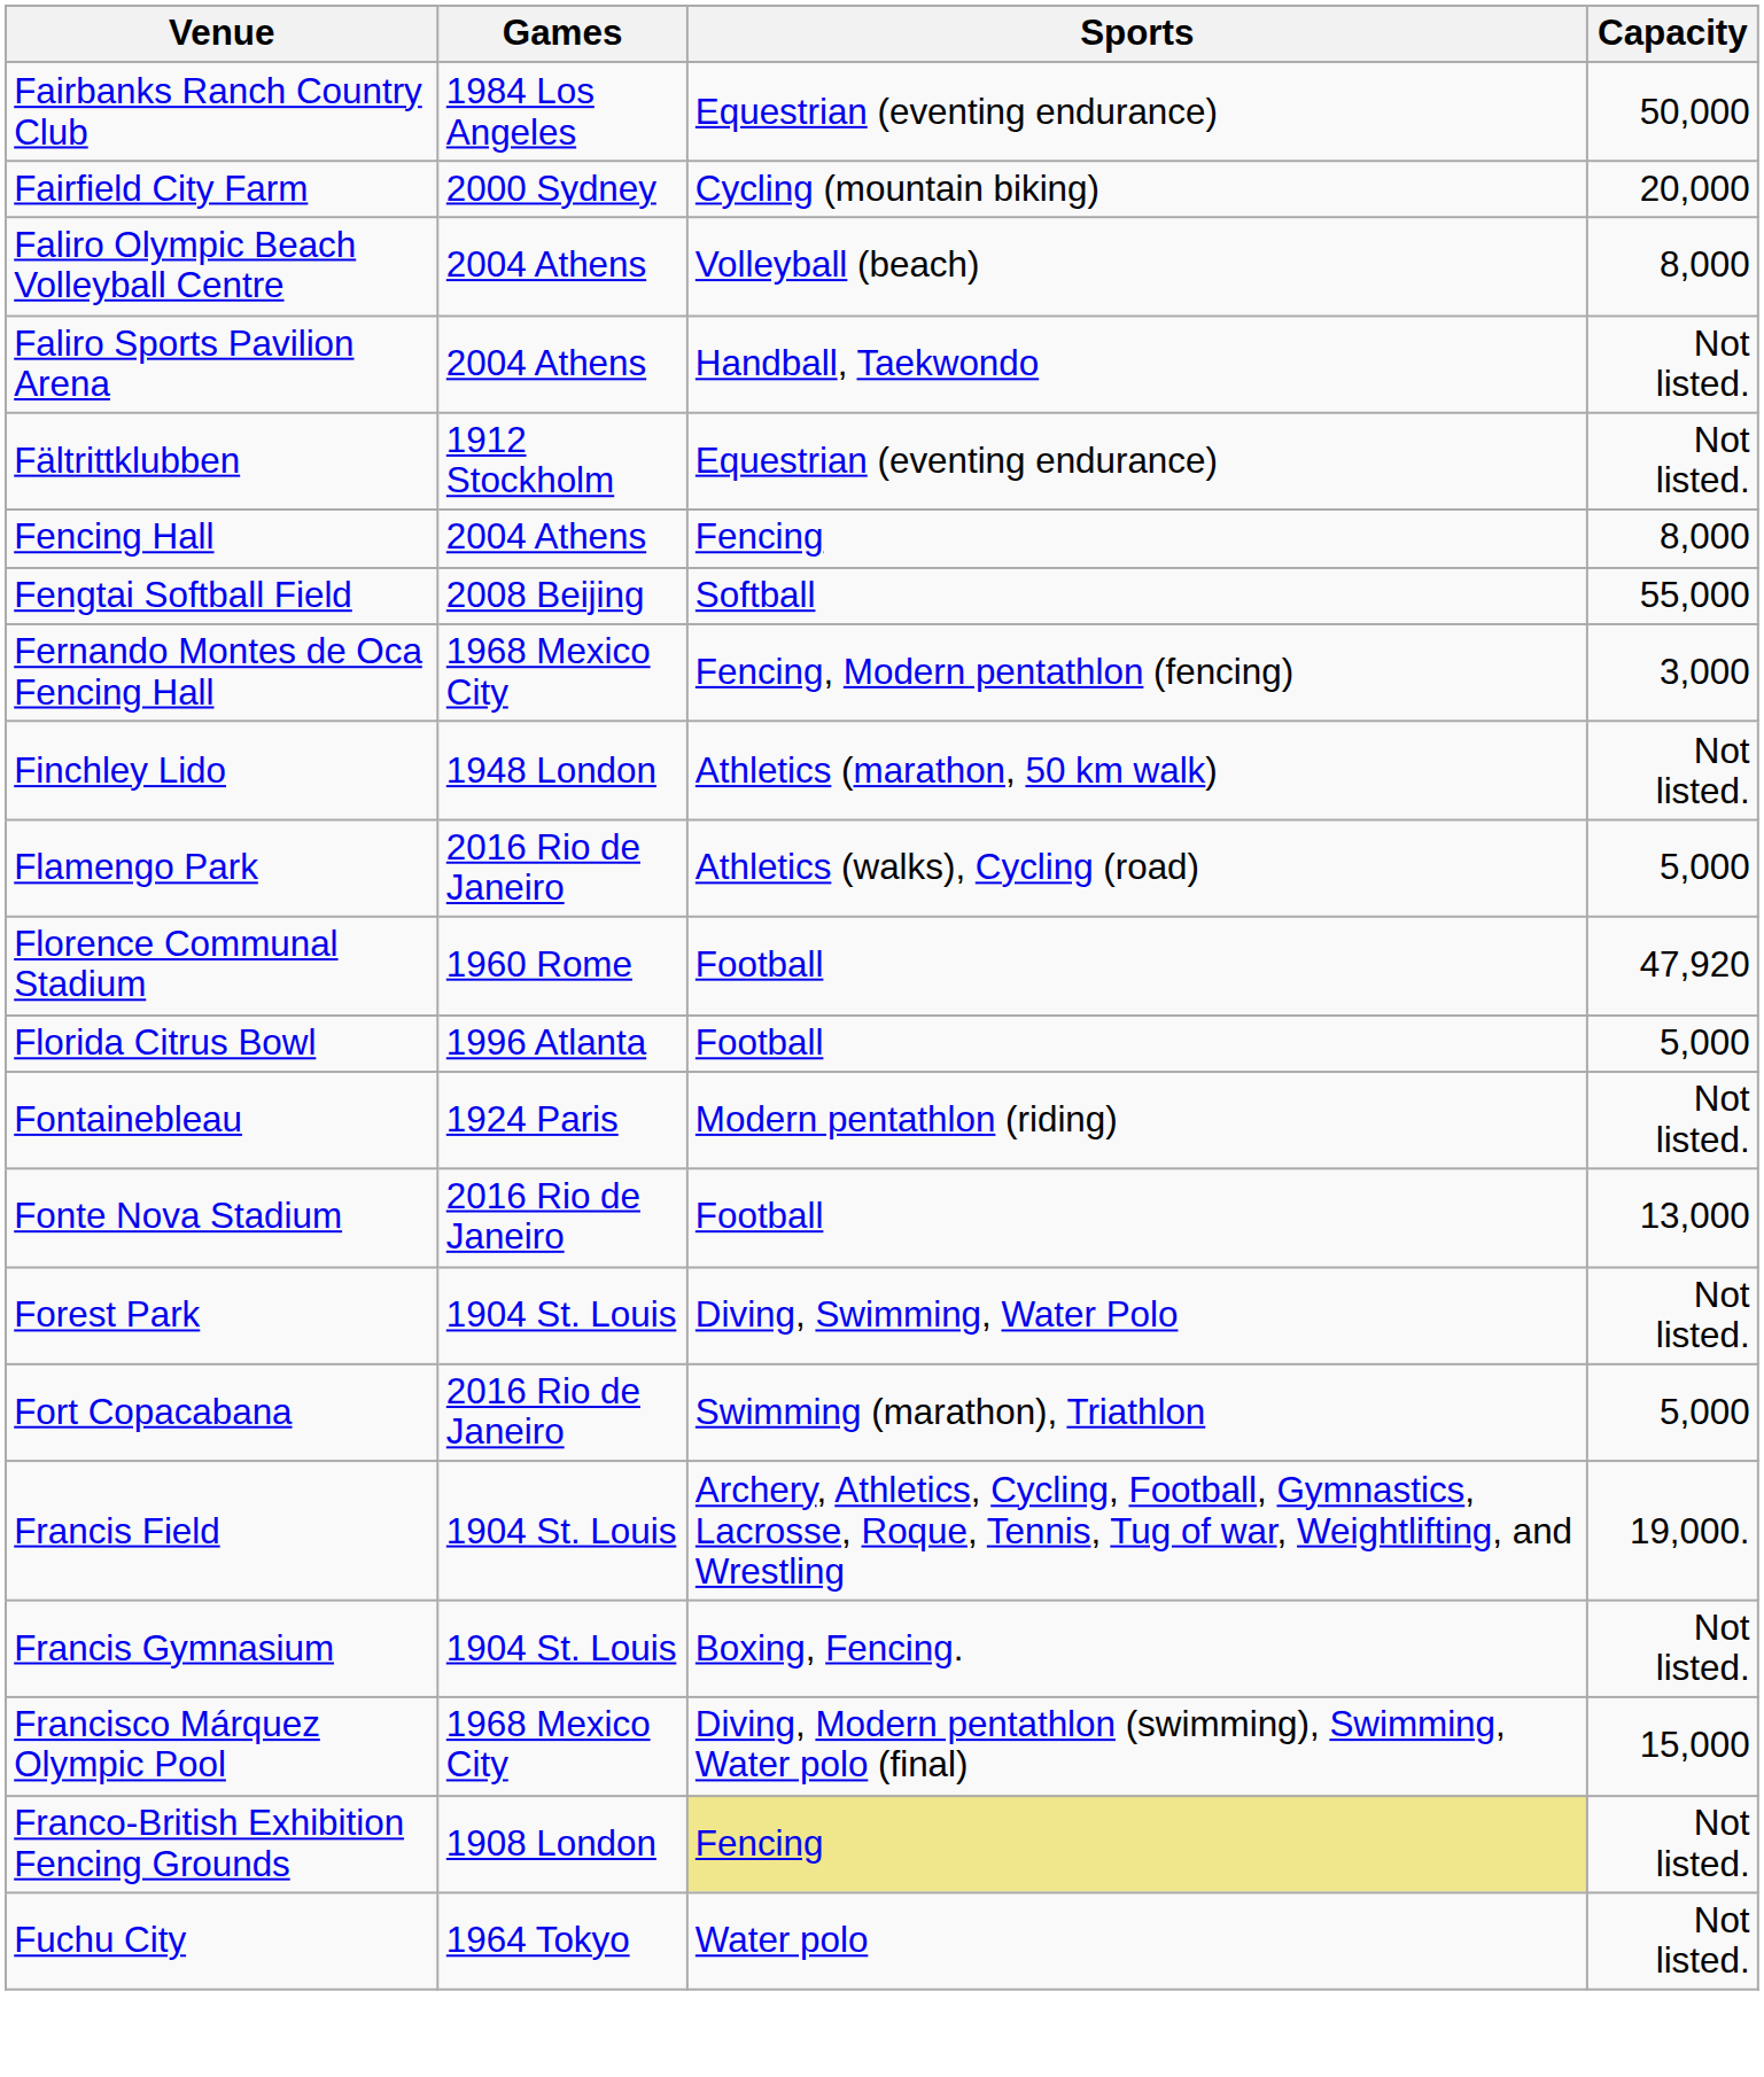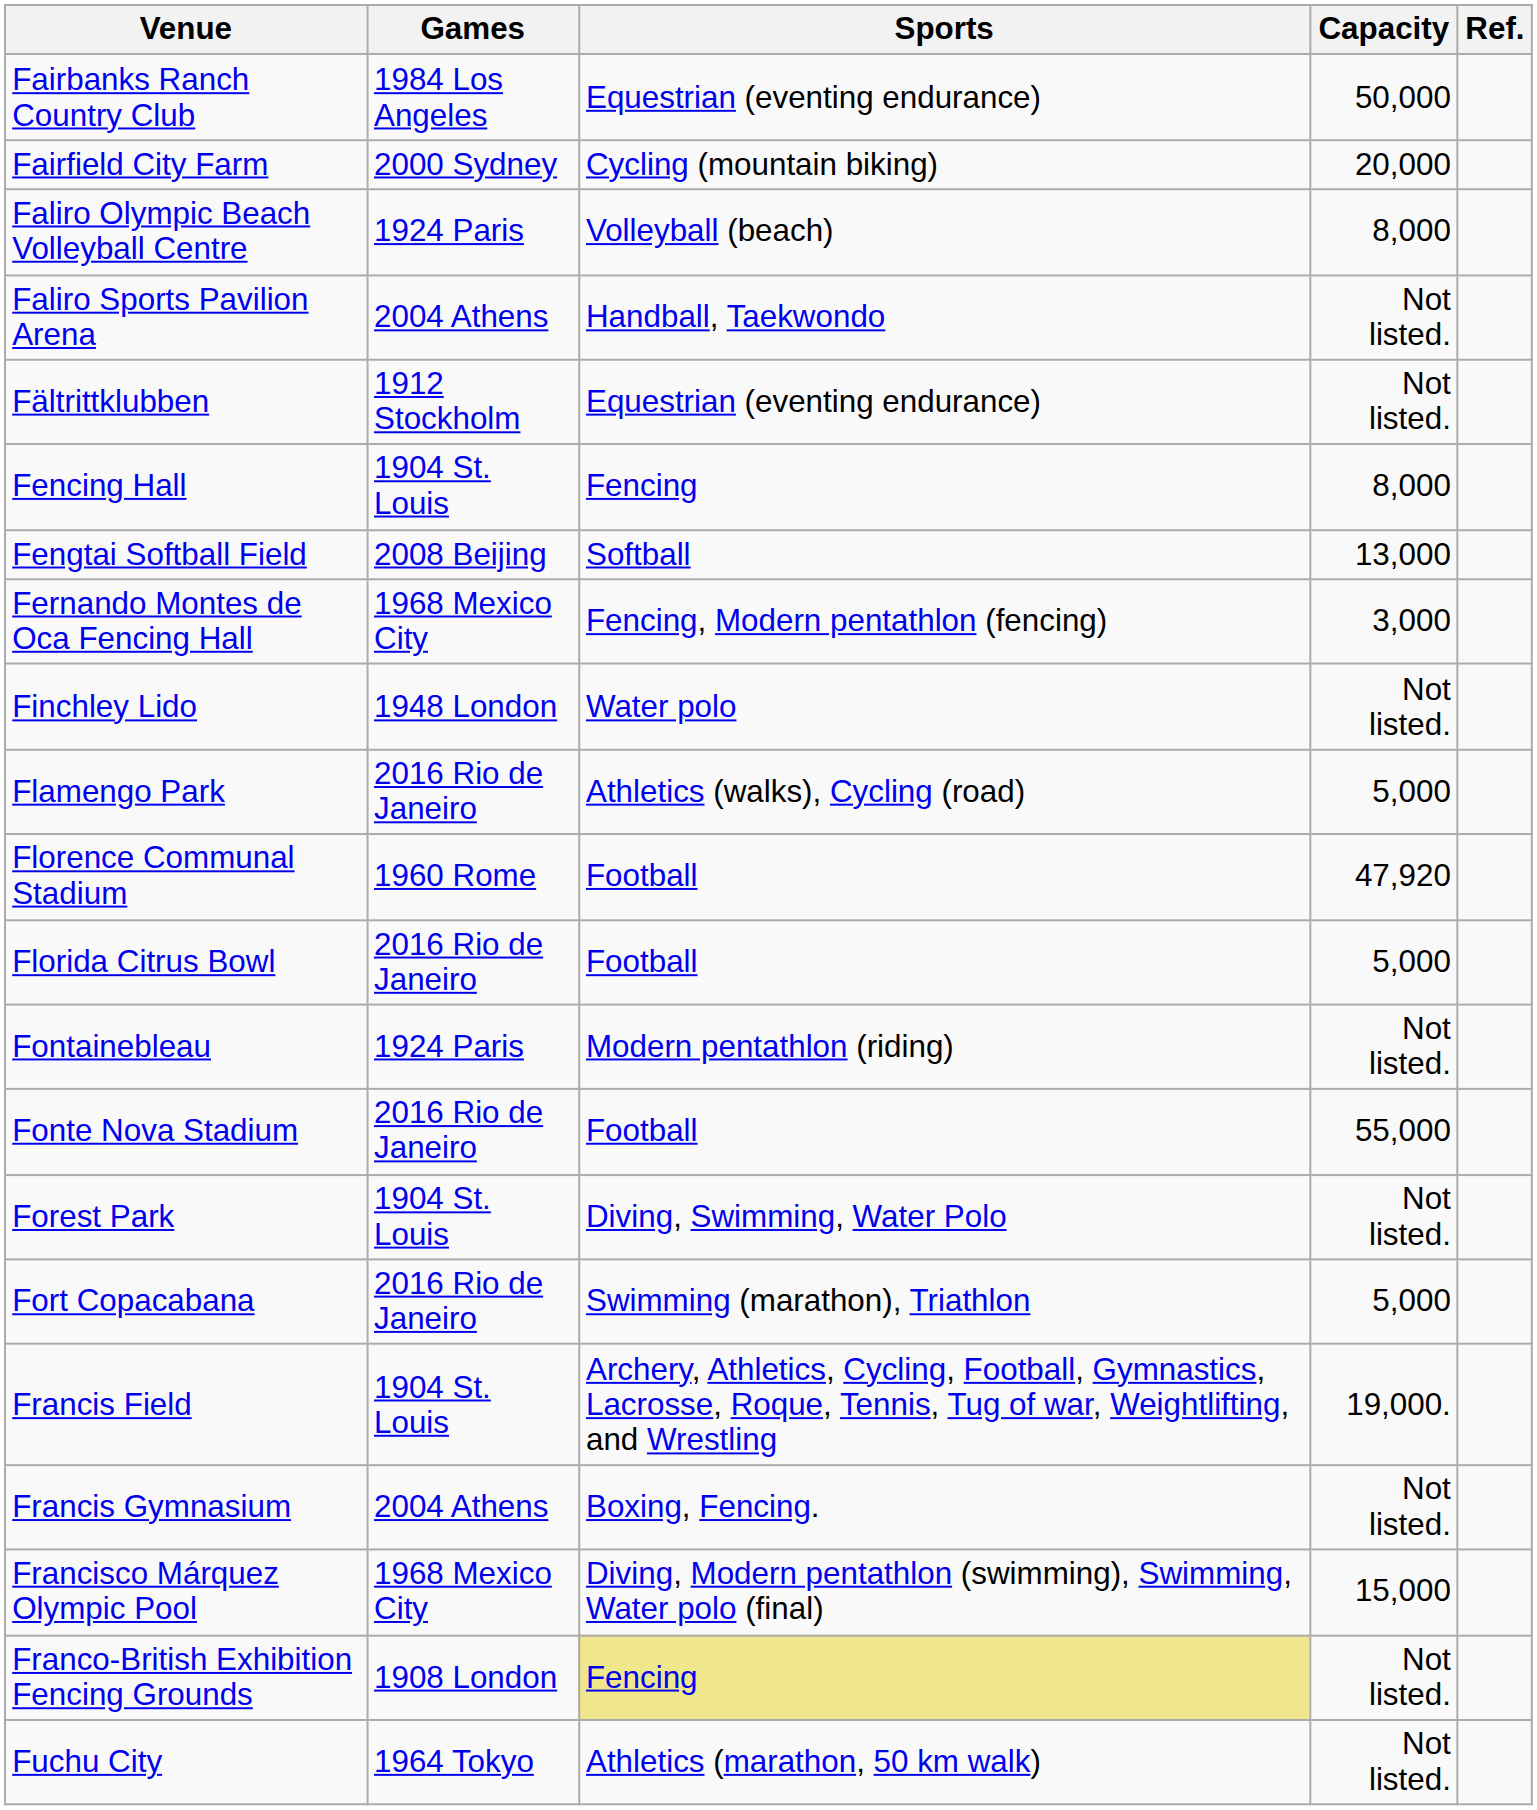 <table class="wikitable sortable" width=780px>
 <tr>
 <th>Venue</th>
 <th>Games</th>
 <th>Sports</th>
 <th>Capacity</th>
+<th>Ref.</th>
 </tr>
 <tr>
 <td><a href='#'>Fairbanks Ranch Country Club</a></td>
 <td><a href='#'>1984 Los Angeles</a></td>
 <td><a href='#'>Equestrian</a> (eventing endurance)</td>
 <td align="right">50,000</td>
+<td align=center></td>
 </tr>
 <tr>
 <td><a href='#'>Fairfield City Farm</a></td>
 <td><a href='#'>2000 Sydney</a></td>
 <td><a href='#'>Cycling</a> (mountain biking)</td>
 <td align="right">20,000</td>
+<td align=center></td>
 </tr>
 <tr>
 <td><a href='#'>Faliro Olympic Beach Volleyball Centre</a></td>
-<td><a href='#'>2004 Athens</a></td>
+<td><a href='#'>1924 Paris</a></td>
 <td><a href='#'>Volleyball</a> (beach)</td>
 <td align="right">8,000</td>
+<td align=center></td>
 </tr>
 <tr>
 <td><a href='#'>Faliro Sports Pavilion Arena</a></td>
 <td><a href='#'>2004 Athens</a></td>
 <td><a href='#'>Handball</a>, <a href='#'>Taekwondo</a></td>
 <td align="right">Not listed.</td>
+<td align=center></td>
 </tr>
 <tr>
 <td><a href='#'>Fältrittklubben</a></td>
 <td><a href='#'>1912 Stockholm</a></td>
 <td><a href='#'>Equestrian</a> (eventing endurance)</td>
 <td align="right">Not listed.</td>
+<td align=center></td>
 </tr>
 <tr>
 <td><a href='#'>Fencing Hall</a></td>
-<td><a href='#'>2004 Athens</a></td>
+<td><a href='#'>1904 St. Louis</a></td>
 <td><a href='#'>Fencing</a></td>
 <td align="right">8,000</td>
+<td align=center></td>
 </tr>
 <tr>
 <td><a href='#'>Fengtai Softball Field</a></td>
 <td><a href='#'>2008 Beijing</a></td>
 <td><a href='#'>Softball</a></td>
-<td align="right">55,000</td>
+<td align="right">13,000</td>
+<td align=center></td>
 </tr>
 <tr>
 <td><a href='#'>Fernando Montes de Oca Fencing Hall</a></td>
 <td><a href='#'>1968 Mexico City</a></td>
 <td><a href='#'>Fencing</a>, <a href='#'>Modern pentathlon</a> (fencing)</td>
 <td align="right">3,000</td>
+<td align=center></td>
 </tr>
 <tr>
 <td><a href='#'>Finchley Lido</a></td>
 <td><a href='#'>1948 London</a></td>
-<td><a href='#'>Athletics</a> (<a href='#'>marathon</a>, <a href='#'>50 km walk</a>)</td>
+<td><a href='#'>Water polo</a></td>
 <td align="right">Not listed.</td>
+<td align=center></td>
 </tr>
 <tr>
 <td><a href='#'>Flamengo Park</a></td>
 <td><a href='#'>2016 Rio de Janeiro</a></td>
 <td><a href='#'>Athletics</a> (walks), <a href='#'>Cycling</a> (road)</td>
 <td align="right">5,000</td>
+<td align="center"></td>
 </tr>
 <tr>
 <td><a href='#'>Florence Communal Stadium</a></td>
 <td><a href='#'>1960 Rome</a></td>
 <td><a href='#'>Football</a></td>
 <td align="right">47,920</td>
+<td align=center></td>
 </tr>
 <tr>
 <td><a href='#'>Florida Citrus Bowl</a></td>
-<td><a href='#'>1996 Atlanta</a></td>
+<td><a href='#'>2016 Rio de Janeiro</a></td>
 <td><a href='#'>Football</a></td>
 <td align="right">5,000</td>
+<td align=center></td>
 </tr>
 <tr>
 <td><a href='#'>Fontainebleau</a></td>
 <td><a href='#'>1924 Paris</a></td>
 <td><a href='#'>Modern pentathlon</a> (riding)</td>
 <td align="right">Not listed.</td>
+<td align=center></td>
 </tr>
 <tr>
 <td><a href='#'>Fonte Nova Stadium</a></td>
 <td><a href='#'>2016 Rio de Janeiro</a></td>
 <td><a href='#'>Football</a></td>
-<td align="right">13,000</td>
+<td align="right">55,000</td>
+<td align="center"></td>
 </tr>
 <tr>
 <td><a href='#'>Forest Park</a></td>
 <td><a href='#'>1904 St. Louis</a></td>
 <td><a href='#'>Diving</a>, <a href='#'>Swimming</a>, <a href='#'>Water Polo</a></td>
 <td align="right">Not listed.</td>
+<td align=center></td>
 </tr>
 <tr>
 <td><a href='#'>Fort Copacabana</a></td>
 <td><a href='#'>2016 Rio de Janeiro</a></td>
 <td><a href='#'>Swimming</a> (marathon), <a href='#'>Triathlon</a></td>
 <td align="right">5,000</td>
+<td align="center"></td>
 </tr>
 <tr>
 <td><a href='#'>Francis Field</a></td>
 <td><a href='#'>1904 St. Louis</a></td>
 <td><a href='#'>Archery</a>, <a href='#'>Athletics</a>, <a href='#'>Cycling</a>, <a href='#'>Football</a>, <a href='#'>Gymnastics</a>, <a href='#'>Lacrosse</a>, <a href='#'>Roque</a>, <a href='#'>Tennis</a>, <a href='#'>Tug of war</a>, <a href='#'>Weightlifting</a>, and <a href='#'>Wrestling</a></td>
 <td align="right">19,000.</td>
+<td align=center></td>
 </tr>
 <tr>
 <td><a href='#'>Francis Gymnasium</a></td>
-<td><a href='#'>1904 St. Louis</a></td>
+<td><a href='#'>2004 Athens</a></td>
 <td><a href='#'>Boxing</a>, <a href='#'>Fencing</a>.</td>
 <td align="right">Not listed.</td>
+<td align=center></td>
 </tr>
 <tr>
 <td><a href='#'>Francisco Márquez Olympic Pool</a></td>
 <td><a href='#'>1968 Mexico City</a></td>
 <td><a href='#'>Diving</a>, <a href='#'>Modern pentathlon</a> (swimming), <a href='#'>Swimming</a>, <a href='#'>Water polo</a> (final)</td>
 <td align="right">15,000</td>
+<td align=center></td>
 </tr>
 <tr>
 <td><a href='#'>Franco-British Exhibition Fencing Grounds</a></td>
 <td><a href='#'>1908 London</a></td>
 <td style="background: khaki;"><a href='#'>Fencing</a></td>
 <td align="right">Not listed.</td>
+<td align=center></td>
 </tr>
 <tr>
 <td><a href='#'>Fuchu City</a></td>
 <td><a href='#'>1964 Tokyo</a></td>
-<td><a href='#'>Water polo</a></td>
+<td><a href='#'>Athletics</a> (<a href='#'>marathon</a>, <a href='#'>50 km walk</a>)</td>
 <td align="right">Not listed.</td>
+<td align=center></td>
 </tr>
 </table>
